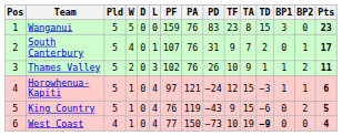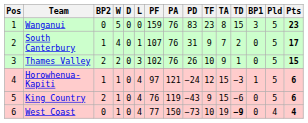 <table class="wikitable" style="text-align:center;width:75%">
 <tr>
 <th style="width:20px" abbr="Position">Pos</th>
 <th style="width:175px">Team</th>
-<th style="width:20px" abbr="Played">Pld</th>
+<th style="width:20px" abbr="Bonus Points 2">BP2</th>
 <th style="width:20px" abbr="Won">W</th>
 <th style="width:20px" abbr="Drawn">D</th>
 <th style="width:20px" abbr="Lost">L</th>
 <th style="width:20px" abbr="Points for">PF</th>
 <th style="width:20px" abbr="Points against">PA</th>
 <th style="width:25px" abbr="Points difference">PD</th>
 <th style="width:20px" abbr="Tries for">TF</th>
 <th style="width:20px" abbr="Tries against">TA</th>
 <th style="width:25px" abbr="Tries difference">TD</th>
 <th style="width:20px" abbr="Bonus Points 1">BP1</th>
-<th style="width:20px" abbr="Bonus Points 2">BP2</th>
+<th style="width:20px" abbr="Played">Pld</th>
 <th style="width:20px" abbr="Points">Pts</th>
 </tr>
 <tr style="background:#ccffcc">
 <td>1</td>
 <td style="text-align:left"><a href='#'>Wanganui</a></td>
-<td>5</td>
+<td>0</td>
 <td>5</td>
 <td>0</td>
 <td>0</td>
 <td>159</td>
 <td>76</td>
 <td>83</td>
 <td>23</td>
 <td>8</td>
 <td>15</td>
 <td>3</td>
-<td>0</td>
+<td>5</td>
 <td><strong>23</strong></td>
 </tr>
 <tr style="background:#ccffcc">
 <td>2</td>
 <td style="text-align:left"><a href='#'>South Canterbury</a></td>
-<td>5</td>
+<td>1</td>
 <td>4</td>
 <td>0</td>
 <td>1</td>
 <td>107</td>
 <td>76</td>
 <td>31</td>
 <td>9</td>
 <td>7</td>
 <td>2</td>
 <td>0</td>
-<td>1</td>
+<td>5</td>
 <td><strong>17</strong></td>
 </tr>
 <tr style="background:#ccffcc">
 <td>3</td>
 <td style="text-align:left"><a href='#'>Thames Valley</a></td>
-<td>5</td>
+<td>2</td>
 <td>2</td>
 <td>0</td>
 <td>3</td>
 <td>102</td>
 <td>76</td>
 <td>26</td>
 <td>10</td>
 <td>9</td>
 <td>1</td>
-<td>1</td>
-<td>2</td>
-<td><strong>11</strong></td>
+<td>0</td>
+<td>5</td>
+<td><strong>15</strong></td>
 </tr>
 <tr style="background:#fcc">
 <td>4</td>
 <td style="text-align:left"><a href='#'>Horowhenua-Kapiti</a></td>
-<td>5</td>
+<td>1</td>
 <td>1</td>
 <td>0</td>
 <td>4</td>
 <td>97</td>
 <td>121</td>
 <td>−24</td>
 <td>12</td>
 <td>15</td>
 <td>−3</td>
 <td>1</td>
-<td>1</td>
+<td>5</td>
 <td><strong>6</strong></td>
 </tr>
 <tr style="background:#fcc">
 <td>5</td>
 <td style="text-align:left"><a href='#'>King Country</a></td>
-<td>5</td>
+<td>2</td>
 <td>1</td>
 <td>0</td>
 <td>4</td>
 <td>76</td>
 <td>119</td>
 <td>−43</td>
 <td>9</td>
 <td>15</td>
 <td>−6</td>
 <td>0</td>
-<td>2</td>
-<td><strong>5</strong></td>
+<td>5</td>
+<td><strong>6</strong></td>
 </tr>
 <tr style="background:#fcc">
 <td>6</td>
 <td style="text-align:left"><a href='#'>West Coast</a></td>
-<td>4</td>
+<td>0</td>
 <td>1</td>
 <td>0</td>
 <td>4</td>
 <td>77</td>
 <td>150</td>
 <td>−73</td>
 <td>10</td>
 <td>19</td>
 <td><strong>−9</strong></td>
 <td>0</td>
-<td>0</td>
+<td>4</td>
 <td><strong>4</strong></td>
 </tr>
 </table>
